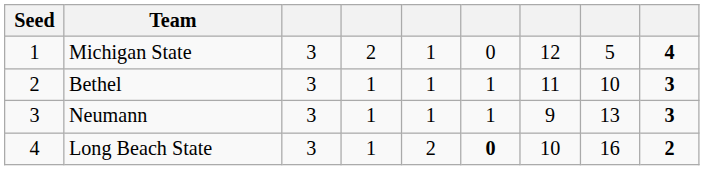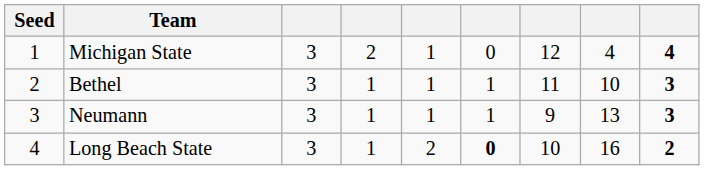 <table class="wikitable" style="text-align:center;">
 <tr>
 <th width=40>Seed</th>
 <th width=165>Team</th>
 <th width=40></th>
 <th width=40></th>
 <th width=40></th>
 <th width=40></th>
 <th width=40></th>
 <th width=40></th>
 <th width=40></th>
 </tr>
 <tr>
 <td>1</td>
 <td style="text-align:left;">Michigan State</td>
 <td>3</td>
 <td>2</td>
 <td>1</td>
 <td>0</td>
 <td>12</td>
-<td>5</td>
+<td>4</td>
 <td><strong>4</strong></td>
 </tr>
 <tr>
 <td>2</td>
 <td style="text-align:left;">Bethel</td>
 <td>3</td>
 <td>1</td>
 <td>1</td>
 <td>1</td>
 <td>11</td>
 <td>10</td>
 <td><strong>3</strong></td>
 </tr>
 <tr>
 <td>3</td>
 <td style="text-align:left;">Neumann</td>
 <td>3</td>
 <td>1</td>
 <td>1</td>
 <td>1</td>
 <td>9</td>
 <td>13</td>
 <td><strong>3</strong></td>
 </tr>
 <tr>
 <td>4</td>
 <td style="text-align:left;">Long Beach State</td>
 <td>3</td>
 <td>1</td>
 <td>2</td>
 <td><strong>0</strong></td>
 <td>10</td>
 <td>16</td>
 <td><strong>2</strong></td>
 </tr>
 </table>
